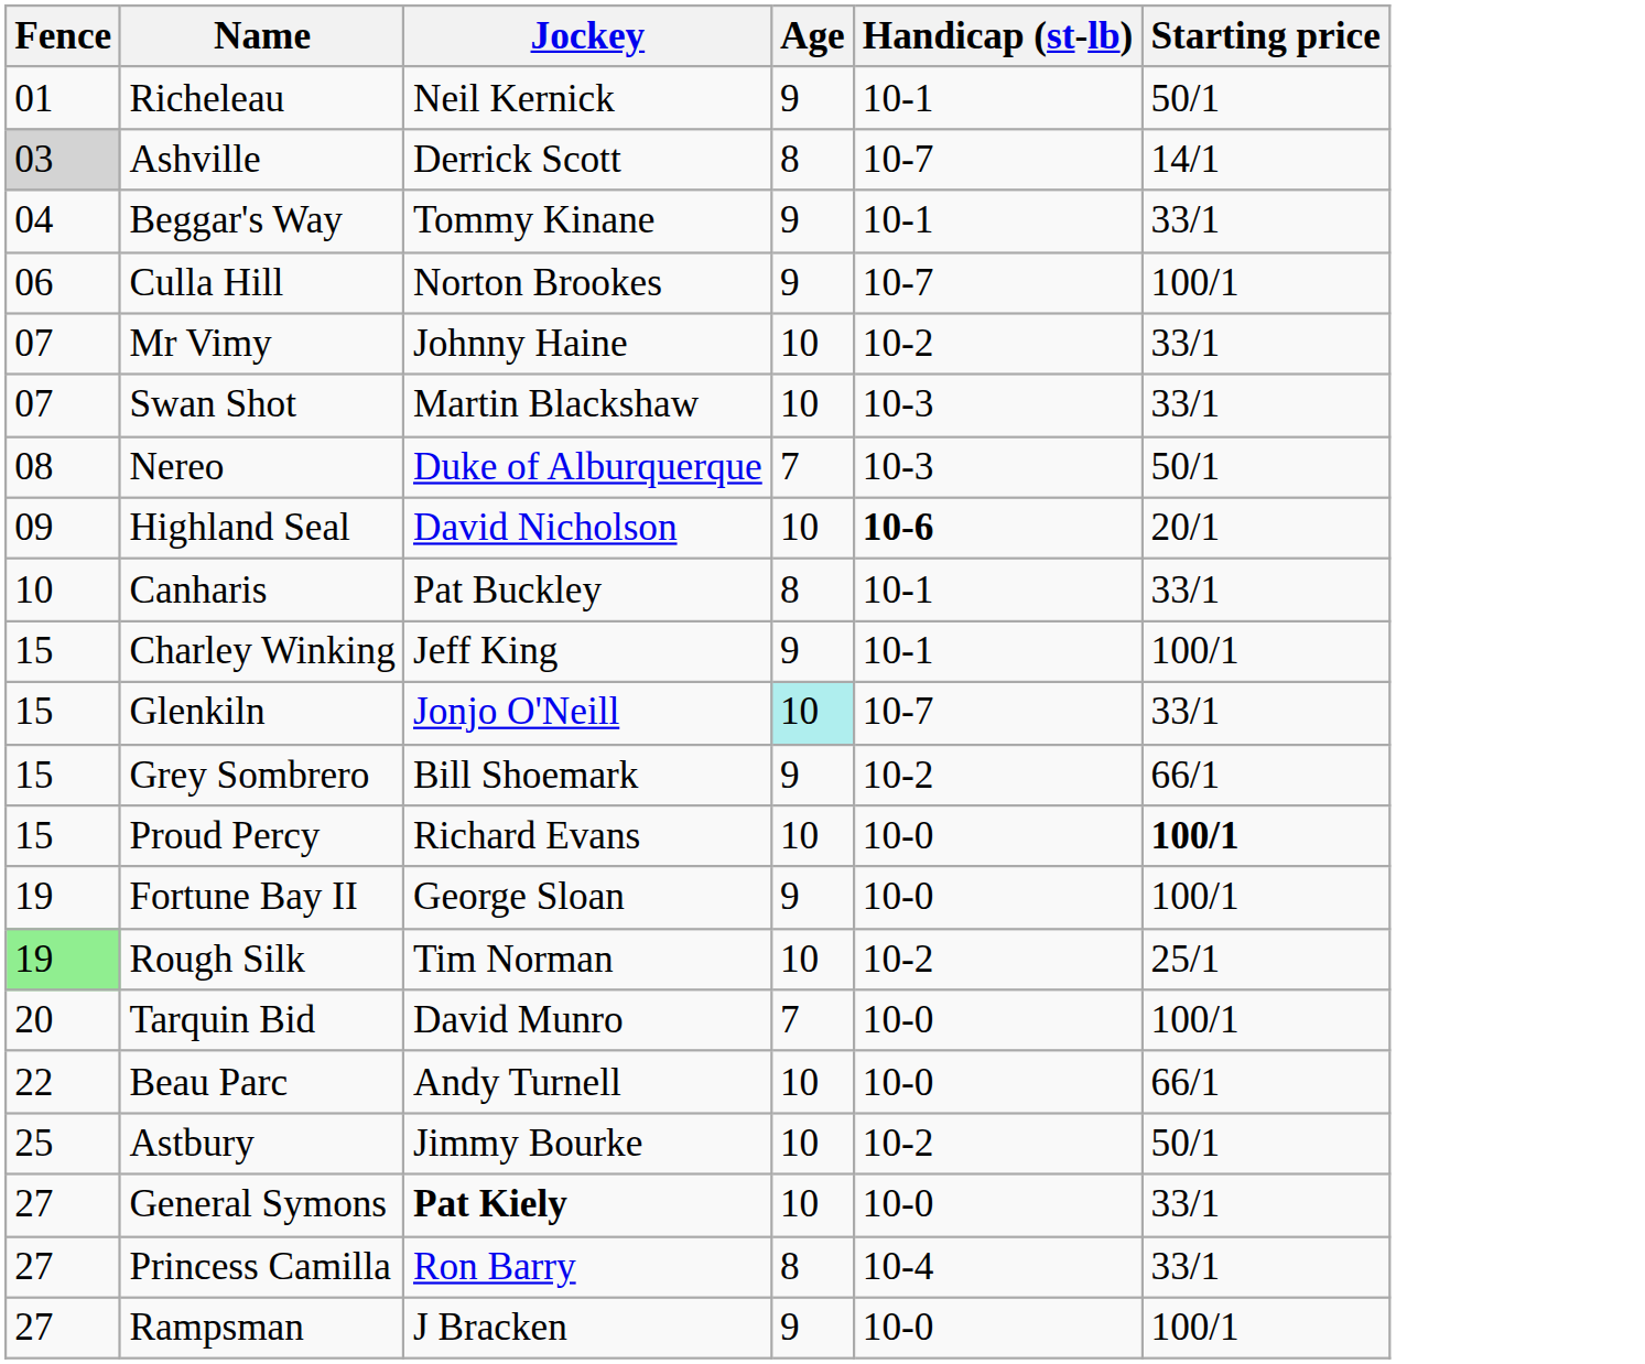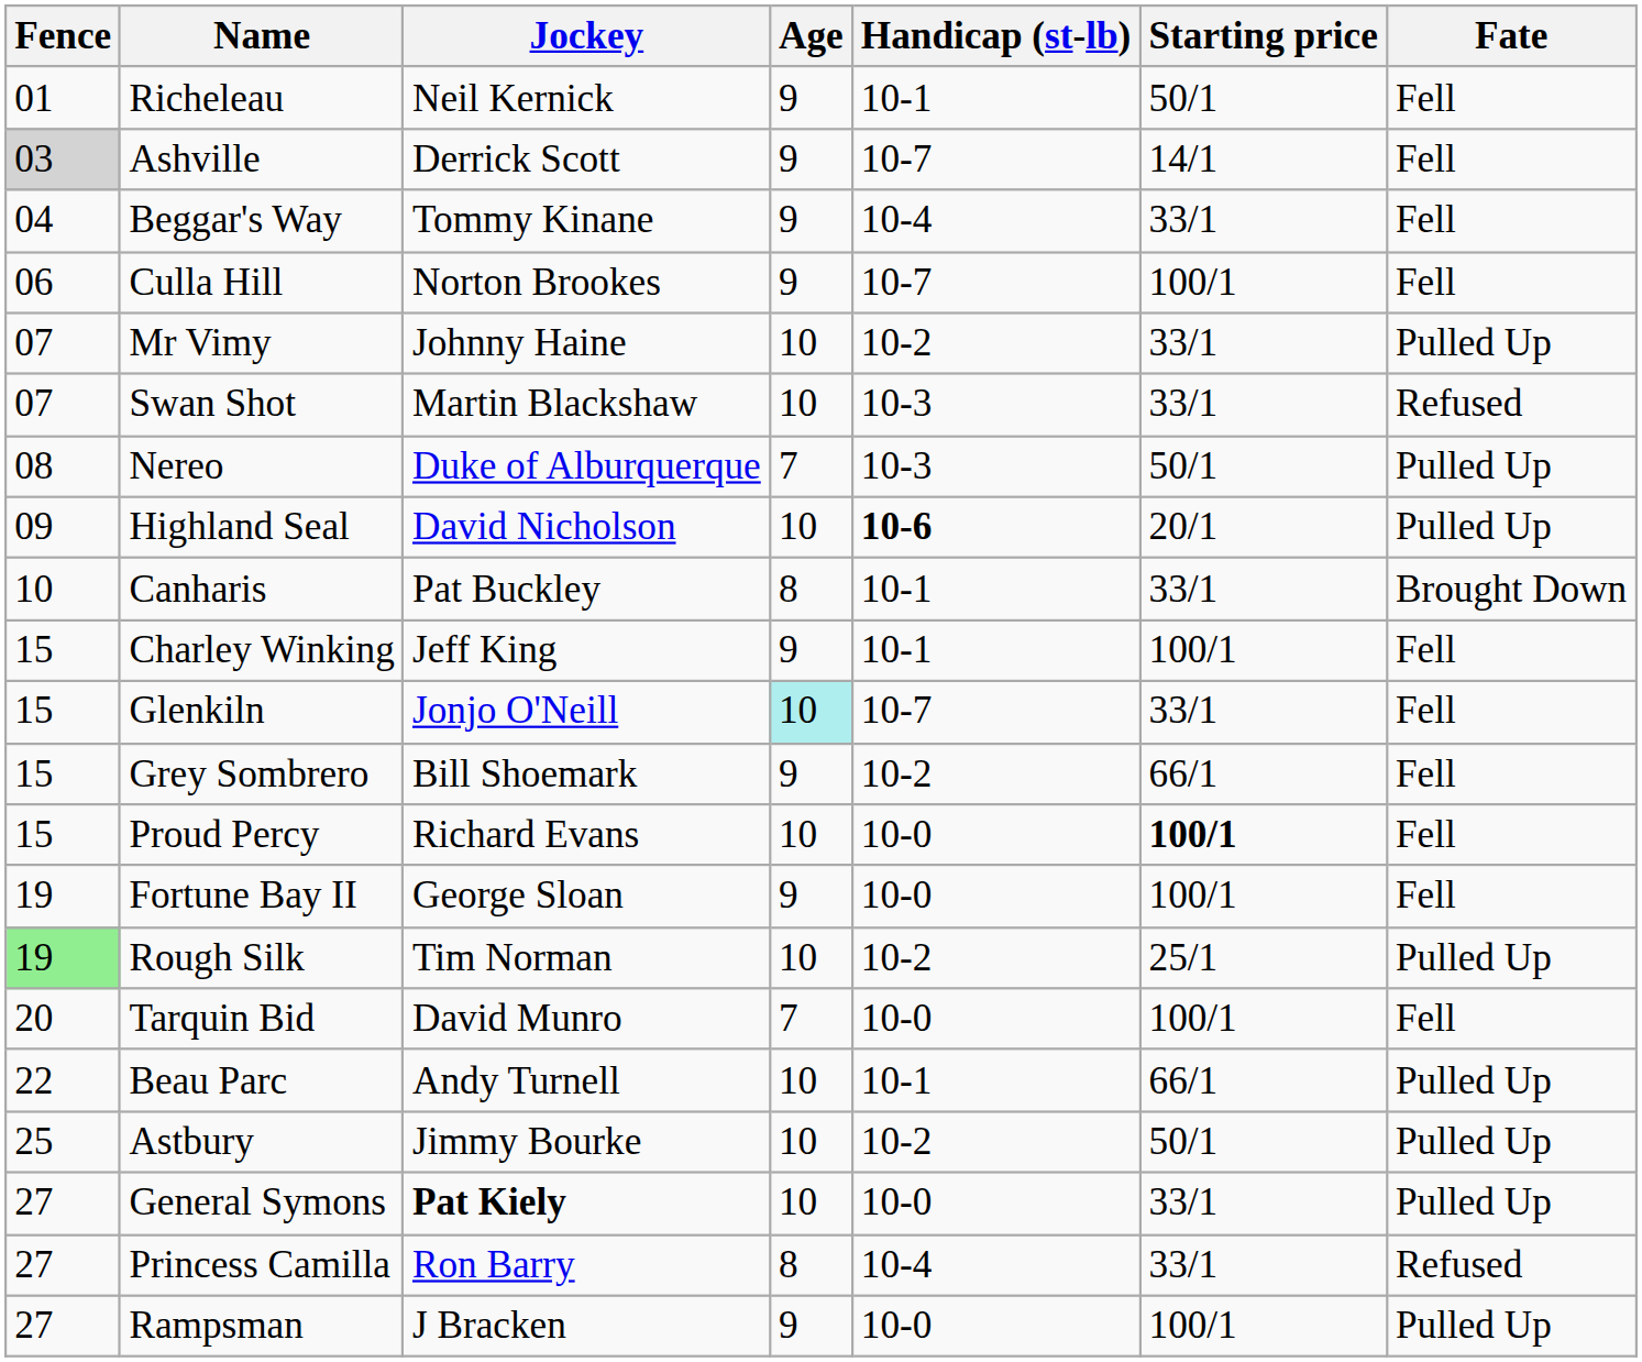 <table class="wikitable sortable">
 <tr>
 <th>Fence</th>
 <th>Name</th>
 <th><a href='#'>Jockey</a></th>
 <th>Age</th>
 <th>Handicap (<a href='#'>st</a>-<a href='#'>lb</a>)</th>
 <th>Starting price</th>
+<th>Fate</th>
 </tr>
 <tr>
 <td>01</td>
 <td>Richeleau</td>
 <td>Neil Kernick</td>
 <td>9</td>
 <td>10-1</td>
 <td>50/1</td>
+<td>Fell</td>
 </tr>
 <tr>
 <td style="background: lightgrey;">03</td>
 <td>Ashville</td>
 <td>Derrick Scott</td>
-<td>8</td>
+<td>9</td>
 <td>10-7</td>
 <td>14/1</td>
+<td>Fell</td>
 </tr>
 <tr>
 <td>04</td>
 <td>Beggar's Way</td>
 <td>Tommy Kinane</td>
 <td>9</td>
-<td>10-1</td>
+<td>10-4</td>
 <td>33/1</td>
+<td>Fell</td>
 </tr>
 <tr>
 <td>06</td>
 <td>Culla Hill</td>
 <td>Norton Brookes</td>
 <td>9</td>
 <td>10-7</td>
 <td>100/1</td>
+<td>Fell</td>
 </tr>
 <tr>
 <td>07</td>
 <td>Mr Vimy</td>
 <td>Johnny Haine</td>
 <td>10</td>
 <td>10-2</td>
 <td>33/1</td>
+<td>Pulled Up</td>
 </tr>
 <tr>
 <td>07</td>
 <td>Swan Shot</td>
 <td>Martin Blackshaw</td>
 <td>10</td>
 <td>10-3</td>
 <td>33/1</td>
+<td>Refused</td>
 </tr>
 <tr>
 <td>08</td>
 <td>Nereo</td>
 <td><a href='#'>Duke of Alburquerque</a></td>
 <td>7</td>
 <td>10-3</td>
 <td>50/1</td>
+<td>Pulled Up</td>
 </tr>
 <tr>
 <td>09</td>
 <td>Highland Seal</td>
 <td><a href='#'>David Nicholson</a></td>
 <td>10</td>
 <td><strong>10-6</strong></td>
 <td>20/1</td>
+<td>Pulled Up</td>
 </tr>
 <tr>
 <td>10</td>
 <td>Canharis</td>
 <td>Pat Buckley</td>
 <td>8</td>
 <td>10-1</td>
 <td>33/1</td>
+<td>Brought Down</td>
 </tr>
 <tr>
 <td>15</td>
 <td>Charley Winking</td>
 <td>Jeff King</td>
 <td>9</td>
 <td>10-1</td>
 <td>100/1</td>
+<td>Fell</td>
 </tr>
 <tr>
 <td>15</td>
 <td>Glenkiln</td>
 <td><a href='#'>Jonjo O'Neill</a></td>
 <td style="background: paleturquoise;">10</td>
 <td>10-7</td>
 <td>33/1</td>
+<td>Fell</td>
 </tr>
 <tr>
 <td>15</td>
 <td>Grey Sombrero</td>
 <td>Bill Shoemark</td>
 <td>9</td>
 <td>10-2</td>
 <td>66/1</td>
+<td>Fell</td>
 </tr>
 <tr>
 <td>15</td>
 <td>Proud Percy</td>
 <td>Richard Evans</td>
 <td>10</td>
 <td>10-0</td>
 <td><strong>100/1</strong></td>
+<td>Fell</td>
 </tr>
 <tr>
 <td>19</td>
 <td>Fortune Bay II</td>
 <td>George Sloan</td>
 <td>9</td>
 <td>10-0</td>
 <td>100/1</td>
+<td>Fell</td>
 </tr>
 <tr>
 <td style="background: lightgreen;">19</td>
 <td>Rough Silk</td>
 <td>Tim Norman</td>
 <td>10</td>
 <td>10-2</td>
 <td>25/1</td>
+<td>Pulled Up</td>
 </tr>
 <tr>
 <td>20</td>
 <td>Tarquin Bid</td>
 <td>David Munro</td>
 <td>7</td>
 <td>10-0</td>
 <td>100/1</td>
+<td>Fell</td>
 </tr>
 <tr>
 <td>22</td>
 <td>Beau Parc</td>
 <td>Andy Turnell</td>
 <td>10</td>
-<td>10-0</td>
+<td>10-1</td>
 <td>66/1</td>
+<td>Pulled Up</td>
 </tr>
 <tr>
 <td>25</td>
 <td>Astbury</td>
 <td>Jimmy Bourke</td>
 <td>10</td>
 <td>10-2</td>
 <td>50/1</td>
+<td>Pulled Up</td>
 </tr>
 <tr>
 <td>27</td>
 <td>General Symons</td>
 <td><strong>Pat Kiely</strong></td>
 <td>10</td>
 <td>10-0</td>
 <td>33/1</td>
+<td>Pulled Up</td>
 </tr>
 <tr>
 <td>27</td>
 <td>Princess Camilla</td>
 <td><a href='#'>Ron Barry</a></td>
 <td>8</td>
 <td>10-4</td>
 <td>33/1</td>
+<td>Refused</td>
 </tr>
 <tr>
 <td>27</td>
 <td>Rampsman</td>
 <td>J Bracken</td>
 <td>9</td>
 <td>10-0</td>
 <td>100/1</td>
+<td>Pulled Up</td>
 </tr>
 </table>
